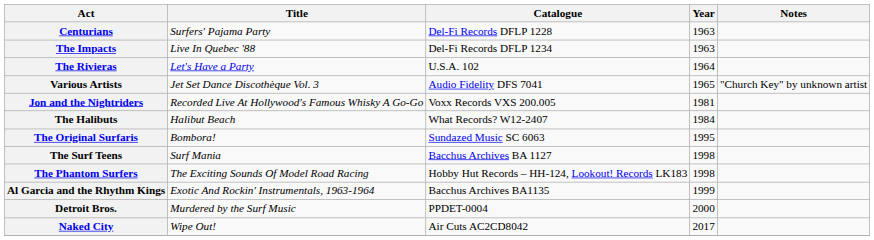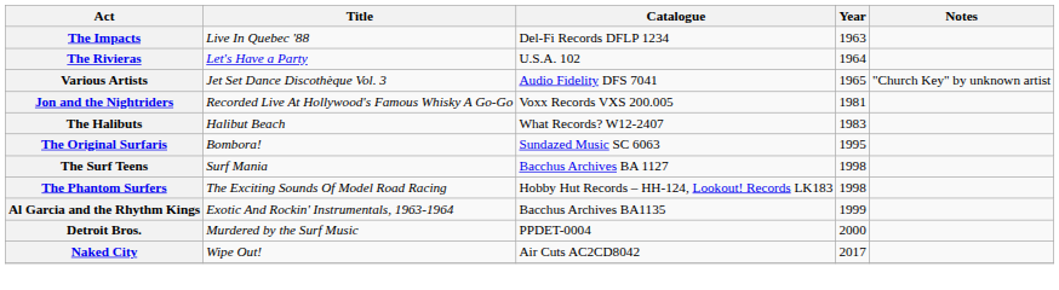 <table class="wikitable plainrowheaders sortable">
 <tr>
 <th scope="col">Act</th>
 <th scope="col">Title</th>
 <th scope="col">Catalogue</th>
 <th scope="col">Year</th>
 <th scope="col" class="unsortable">Notes</th>
-</tr>
-<tr>
-<th scope="row"><a href='#'>Centurians</a></th>
-<td><em>Surfers' Pajama Party</em></td>
-<td><a href='#'>Del-Fi Records</a> DFLP 1228</td>
-<td>1963</td>
-<td></td>
 </tr>
 <tr>
 <th scope="row"><a href='#'>The Impacts</a></th>
 <td><em>Live In Quebec '88</em></td>
 <td>Del-Fi Records DFLP 1234</td>
 <td>1963</td>
 <td></td>
 </tr>
 <tr>
 <th scope="row"><a href='#'>The Rivieras</a></th>
 <td><em><a href='#'>Let's Have a Party</a></em></td>
 <td>U.S.A. 102</td>
 <td>1964</td>
 <td></td>
 </tr>
 <tr>
 <th scope="row">Various Artists</th>
 <td><em>Jet Set Dance Discothèque Vol. 3</em></td>
 <td><a href='#'>Audio Fidelity</a> DFS 7041</td>
 <td>1965</td>
 <td>"Church Key" by unknown artist</td>
 </tr>
 <tr>
 <th scope="row"><a href='#'>Jon and the Nightriders</a></th>
 <td><em>Recorded Live At Hollywood's Famous Whisky A Go-Go</em></td>
 <td>Voxx Records VXS 200.005</td>
 <td>1981</td>
 <td></td>
 </tr>
 <tr>
 <th scope="row">The Halibuts</th>
 <td><em>Halibut Beach</em></td>
 <td>What Records? W12-2407</td>
-<td>1984</td>
+<td>1983</td>
 <td></td>
 </tr>
 <tr>
 <th scope="row"><a href='#'>The Original Surfaris</a></th>
 <td><em>Bombora!</em></td>
 <td><a href='#'>Sundazed Music</a> SC 6063</td>
 <td>1995</td>
 <td></td>
 </tr>
 <tr>
 <th scope="row">The Surf Teens</th>
 <td><em>Surf Mania</em></td>
 <td><a href='#'>Bacchus Archives</a> BA 1127</td>
 <td>1998</td>
 <td></td>
 </tr>
 <tr>
 <th scope="row"><a href='#'>The Phantom Surfers</a></th>
 <td><em>The Exciting Sounds Of Model Road Racing</em></td>
 <td>Hobby Hut Records – HH-124, <a href='#'>Lookout! Records</a> LK183</td>
 <td>1998</td>
 <td></td>
 </tr>
 <tr>
 <th scope="row">Al Garcia and the Rhythm Kings</th>
 <td><em>Exotic And Rockin' Instrumentals, 1963-1964</em></td>
 <td>Bacchus Archives BA1135</td>
 <td>1999</td>
 <td></td>
 </tr>
 <tr>
 <th scope="row">Detroit Bros.</th>
 <td><em>Murdered by the Surf Music</em></td>
 <td>PPDET-0004</td>
 <td>2000</td>
 <td></td>
 </tr>
 <tr>
 <th scope="row"><a href='#'>Naked City</a></th>
 <td><em>Wipe Out!</em></td>
 <td>Air Cuts AC2CD8042</td>
 <td>2017</td>
 <td></td>
 </tr>
 <tr>
 </tr>
 </table>
